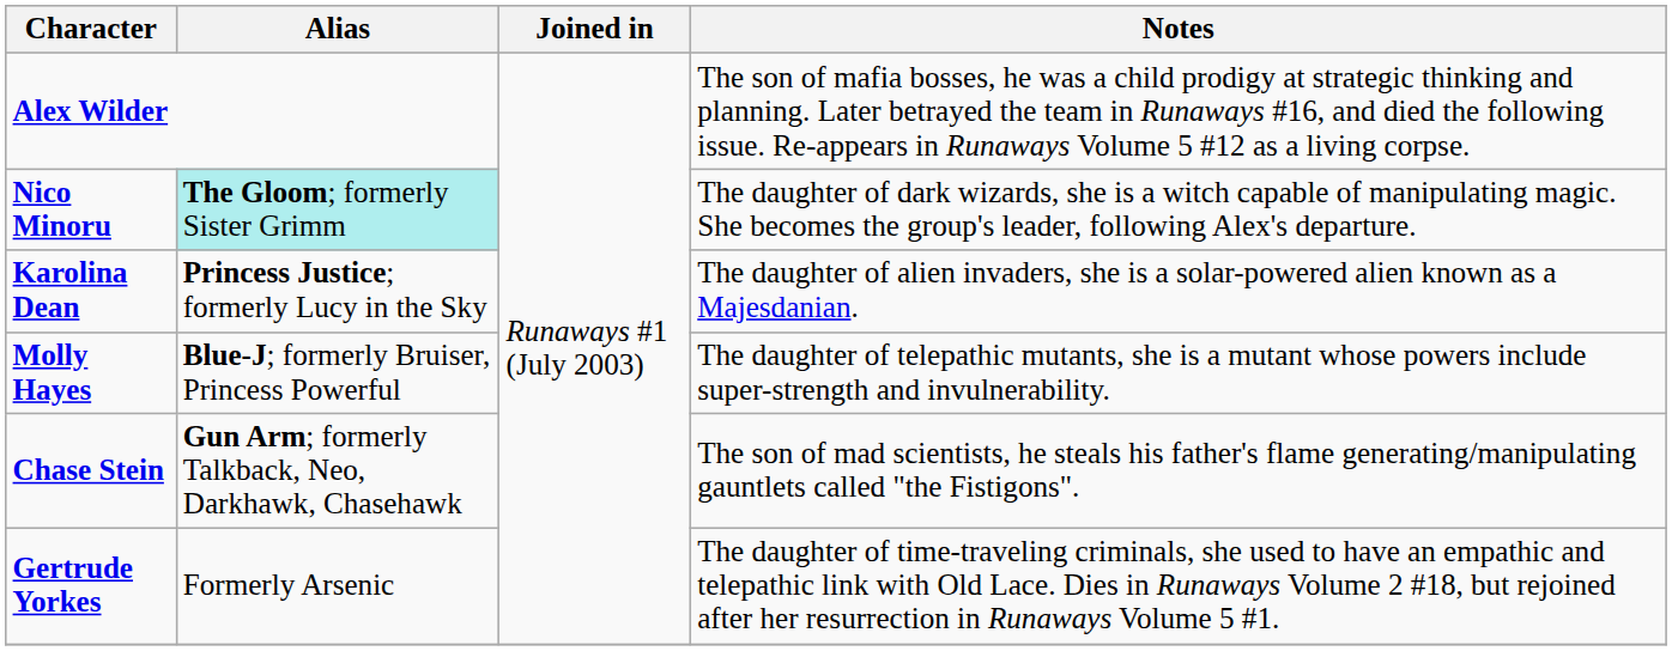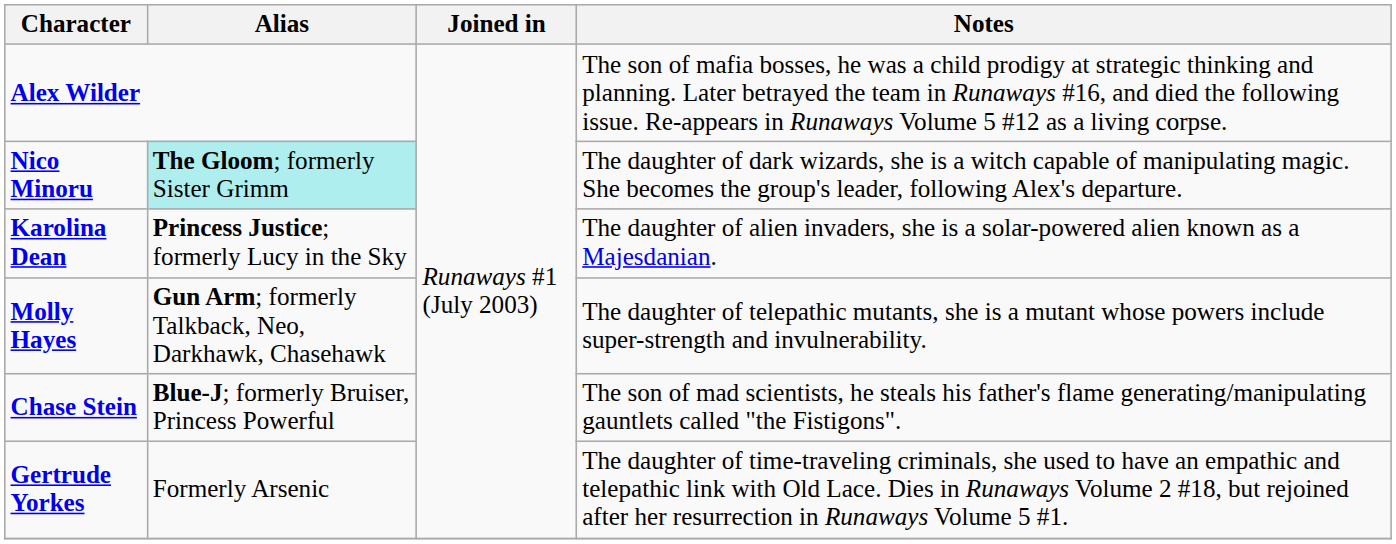 <table class="wikitable" style="width:100%; text-align:left; margin:1em auto 1em auto;">
 <tr>
 <th scope="col">Character</th>
 <th scope="col">Alias</th>
 <th scope="col">Joined in</th>
 <th scope="col">Notes</th>
 </tr>
 <tr>
 <td colspan="2"><strong><a href='#'>Alex Wilder</a></strong></td>
 <td rowspan="6"><em>Runaways</em> #1 (July 2003)</td>
 <td>The son of mafia bosses, he was a child prodigy at strategic thinking and planning. Later betrayed the team in <em>Runaways</em> #16, and died the following issue. Re-appears in <em>Runaways</em> Volume 5 #12 as a living corpse.</td>
 </tr>
 <tr>
 <td><strong><a href='#'>Nico Minoru</a></strong></td>
 <td style="background: paleturquoise;"><strong>The Gloom</strong>; formerly Sister Grimm</td>
 <td>The daughter of dark wizards, she is a witch capable of manipulating magic. She becomes the group's leader, following Alex's departure.</td>
 </tr>
 <tr>
 <td><strong><a href='#'>Karolina Dean</a></strong></td>
 <td><strong>Princess Justice</strong>; formerly Lucy in the Sky</td>
 <td>The daughter of alien invaders, she is a solar-powered alien known as a <a href='#'>Majesdanian</a>.</td>
 </tr>
 <tr>
 <td><strong><a href='#'>Molly Hayes</a></strong></td>
-<td><strong>Blue-J</strong>; formerly Bruiser, Princess Powerful</td>
+<td><strong>Gun Arm</strong>; formerly Talkback, Neo, Darkhawk, Chasehawk</td>
 <td>The daughter of telepathic mutants, she is a mutant whose powers include super-strength and invulnerability.</td>
 </tr>
 <tr>
 <td><strong><a href='#'>Chase Stein</a></strong></td>
-<td><strong>Gun Arm</strong>; formerly Talkback, Neo, Darkhawk, Chasehawk</td>
+<td><strong>Blue-J</strong>; formerly Bruiser, Princess Powerful</td>
 <td>The son of mad scientists, he steals his father's flame generating/manipulating gauntlets called "the Fistigons".</td>
 </tr>
 <tr>
 <td><strong><a href='#'>Gertrude Yorkes</a></strong></td>
 <td>Formerly Arsenic</td>
 <td>The daughter of time-traveling criminals, she used to have an empathic and telepathic link with Old Lace. Dies in <em>Runaways</em> Volume 2 #18, but rejoined after her resurrection in <em>Runaways</em> Volume 5 #1.</td>
 </tr>
 <tr>
 </tr>
 </table>
